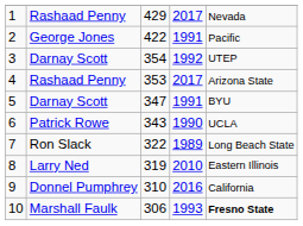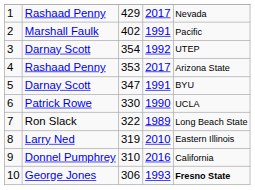 <table class="wikitable">
 <tr>
 </tr>
 <tr>
 <td>1</td>
 <td><a href='#'>Rashaad Penny</a></td>
 <td><abbr>429</abbr></td>
 <td><a href='#'>2017</a></td>
 <td style="font-size:80%;">Nevada</td>
 </tr>
 <tr>
 <td>2</td>
-<td><a href='#'>George Jones</a></td>
-<td><abbr>422</abbr></td>
+<td><a href='#'>Marshall Faulk</a></td>
+<td><abbr>402</abbr></td>
 <td><a href='#'>1991</a></td>
 <td style="font-size:80%;">Pacific</td>
 </tr>
 <tr>
 <td>3</td>
 <td><a href='#'>Darnay Scott</a></td>
 <td><abbr>354</abbr></td>
 <td><a href='#'>1992</a></td>
 <td style="font-size:80%;">UTEP</td>
 </tr>
 <tr>
 <td>4</td>
 <td><a href='#'>Rashaad Penny</a></td>
 <td><abbr>353</abbr></td>
 <td><a href='#'>2017</a></td>
 <td style="font-size:80%;">Arizona State</td>
 </tr>
 <tr>
 <td>5</td>
 <td><a href='#'>Darnay Scott</a></td>
 <td><abbr>347</abbr></td>
 <td><a href='#'>1991</a></td>
 <td style="font-size:80%;">BYU</td>
 </tr>
 <tr>
 <td>6</td>
 <td><a href='#'>Patrick Rowe</a></td>
-<td><abbr>343</abbr></td>
+<td><abbr>330</abbr></td>
 <td><a href='#'>1990</a></td>
 <td style="font-size:80%;">UCLA</td>
 </tr>
 <tr>
 <td>7</td>
 <td>Ron Slack</td>
 <td><abbr>322</abbr></td>
 <td><a href='#'>1989</a></td>
 <td style="font-size:80%;">Long Beach State</td>
 </tr>
 <tr>
 <td>8</td>
 <td><a href='#'>Larry Ned</a></td>
 <td><abbr>319</abbr></td>
 <td><a href='#'>2010</a></td>
 <td style="font-size:80%;">Eastern Illinois</td>
 </tr>
 <tr>
 <td>9</td>
 <td><a href='#'>Donnel Pumphrey</a></td>
 <td><abbr>310</abbr></td>
 <td><a href='#'>2016</a></td>
 <td style="font-size:80%;">California</td>
 </tr>
 <tr>
 <td>10</td>
-<td><a href='#'>Marshall Faulk</a></td>
+<td><a href='#'>George Jones</a></td>
 <td><abbr>306</abbr></td>
 <td><a href='#'>1993</a></td>
 <td style="font-size:80%;"><strong>Fresno State</strong></td>
 </tr>
 </table>
